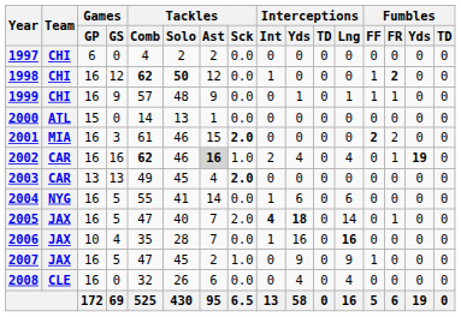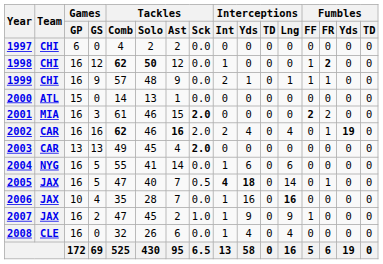 <table class="wikitable" style="text-align:center">
 <tr>
 <th rowspan="2">Year</th>
 <th rowspan="2">Team</th>
 <th colspan="2">Games</th>
 <th colspan="4">Tackles</th>
 <th colspan="4">Interceptions</th>
 <th colspan="4">Fumbles</th>
 </tr>
 <tr>
 <th>GP</th>
 <th>GS</th>
 <th>Comb</th>
 <th>Solo</th>
 <th>Ast</th>
 <th>Sck</th>
 <th>Int</th>
 <th>Yds</th>
 <th>TD</th>
 <th>Lng</th>
 <th>FF</th>
 <th>FR</th>
 <th>Yds</th>
 <th>TD</th>
 </tr>
 <tr>
 <th><a href='#'>1997</a></th>
 <th><a href='#'>CHI</a></th>
 <td>6</td>
 <td>0</td>
 <td>4</td>
 <td>2</td>
 <td>2</td>
 <td>0.0</td>
 <td>0</td>
 <td>0</td>
 <td>0</td>
 <td>0</td>
 <td>0</td>
 <td>0</td>
 <td>0</td>
 <td>0</td>
 </tr>
 <tr>
 <th><a href='#'>1998</a></th>
 <th><a href='#'>CHI</a></th>
 <td>16</td>
 <td>12</td>
 <td><strong>62</strong></td>
 <td><strong>50</strong></td>
 <td>12</td>
 <td>0.0</td>
 <td>1</td>
 <td>0</td>
 <td>0</td>
 <td>0</td>
 <td>1</td>
 <td><strong>2</strong></td>
 <td>0</td>
 <td>0</td>
 </tr>
 <tr>
 <th><a href='#'>1999</a></th>
 <th><a href='#'>CHI</a></th>
 <td>16</td>
 <td>9</td>
 <td>57</td>
 <td>48</td>
 <td>9</td>
 <td>0.0</td>
-<td>0</td>
+<td>2</td>
 <td>1</td>
 <td>0</td>
 <td>1</td>
 <td>1</td>
 <td>1</td>
 <td>0</td>
 <td>0</td>
 </tr>
 <tr>
 <th><a href='#'>2000</a></th>
 <th><a href='#'>ATL</a></th>
 <td>15</td>
 <td>0</td>
 <td>14</td>
 <td>13</td>
 <td>1</td>
 <td>0.0</td>
 <td>0</td>
 <td>0</td>
 <td>0</td>
 <td>0</td>
 <td>0</td>
 <td>0</td>
 <td>0</td>
 <td>0</td>
 </tr>
 <tr>
 <th><a href='#'>2001</a></th>
 <th><a href='#'>MIA</a></th>
 <td>16</td>
 <td>3</td>
 <td>61</td>
 <td>46</td>
 <td>15</td>
 <td><strong>2.0</strong></td>
 <td>0</td>
 <td>0</td>
 <td>0</td>
 <td>0</td>
 <td><strong>2</strong></td>
 <td>2</td>
 <td>0</td>
 <td>0</td>
 </tr>
 <tr>
 <th><a href='#'>2002</a></th>
 <th><a href='#'>CAR</a></th>
 <td>16</td>
 <td>16</td>
 <td><strong>62</strong></td>
 <td>46</td>
-<td style="background: lightgrey;"><strong>16</strong></td>
-<td>1.0</td>
+<td><strong>16</strong></td>
+<td>2.0</td>
 <td>2</td>
 <td>4</td>
 <td>0</td>
 <td>4</td>
 <td>0</td>
 <td>1</td>
 <td><strong>19</strong></td>
 <td>0</td>
 </tr>
 <tr>
 <th><a href='#'>2003</a></th>
 <th><a href='#'>CAR</a></th>
 <td>13</td>
 <td>13</td>
 <td>49</td>
 <td>45</td>
 <td>4</td>
 <td><strong>2.0</strong></td>
 <td>0</td>
 <td>0</td>
 <td>0</td>
 <td>0</td>
 <td>0</td>
 <td>0</td>
 <td>0</td>
 <td>0</td>
 </tr>
 <tr>
 <th><a href='#'>2004</a></th>
 <th><a href='#'>NYG</a></th>
 <td>16</td>
 <td>5</td>
 <td>55</td>
 <td>41</td>
 <td>14</td>
 <td>0.0</td>
 <td>1</td>
 <td>6</td>
 <td>0</td>
 <td>6</td>
 <td>0</td>
 <td>0</td>
 <td>0</td>
 <td>0</td>
 </tr>
 <tr>
 <th><a href='#'>2005</a></th>
 <th><a href='#'>JAX</a></th>
 <td>16</td>
 <td>5</td>
 <td>47</td>
 <td>40</td>
 <td>7</td>
-<td>2.0</td>
+<td>0.5</td>
 <td><strong>4</strong></td>
 <td><strong>18</strong></td>
 <td>0</td>
 <td>14</td>
 <td>0</td>
 <td>1</td>
 <td>0</td>
 <td>0</td>
 </tr>
 <tr>
 <th><a href='#'>2006</a></th>
 <th><a href='#'>JAX</a></th>
 <td>10</td>
 <td>4</td>
 <td>35</td>
 <td>28</td>
 <td>7</td>
 <td>0.0</td>
 <td>1</td>
 <td>16</td>
 <td>0</td>
 <td><strong>16</strong></td>
 <td>0</td>
 <td>0</td>
 <td>0</td>
 <td>0</td>
 </tr>
 <tr>
 <th><a href='#'>2007</a></th>
 <th><a href='#'>JAX</a></th>
 <td>16</td>
-<td>5</td>
+<td>2</td>
 <td>47</td>
 <td>45</td>
 <td>2</td>
 <td>1.0</td>
-<td>0</td>
+<td>1</td>
 <td>9</td>
 <td>0</td>
 <td>9</td>
 <td>1</td>
 <td>0</td>
 <td>0</td>
 <td>0</td>
 </tr>
 <tr>
 <th><a href='#'>2008</a></th>
 <th><a href='#'>CLE</a></th>
 <td>16</td>
 <td>0</td>
 <td>32</td>
 <td>26</td>
 <td>6</td>
 <td>0.0</td>
-<td>0</td>
+<td>1</td>
 <td>4</td>
 <td>0</td>
 <td>4</td>
 <td>0</td>
 <td>0</td>
 <td>0</td>
 <td>0</td>
 </tr>
 <tr>
 <th colspan="2"></th>
 <th>172</th>
 <th>69</th>
 <th>525</th>
 <th>430</th>
 <th>95</th>
 <th>6.5</th>
 <th>13</th>
 <th>58</th>
 <th>0</th>
 <th>16</th>
 <th>5</th>
 <th>6</th>
 <th>19</th>
 <th>0</th>
 </tr>
 </table>
